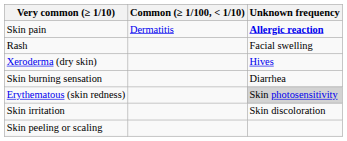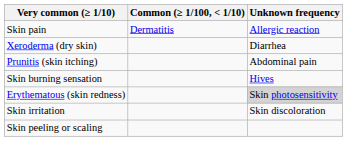 <table class="wikitable">
 <tr>
 <th>Very common (≥ 1/10)</th>
 <th>Common (≥ 1/100, < 1/10)</th>
 <th>Unknown frequency</th>
 </tr>
 <tr>
 <td>Skin pain</td>
 <td><a href='#'>Dermatitis</a></td>
-<td><strong><a href='#'>Allergic reaction</a></strong></td>
-</tr>
-<tr>
-<td>Rash</td>
-<td></td>
-<td>Facial swelling</td>
+<td><a href='#'>Allergic reaction</a></td>
 </tr>
 <tr>
 <td><a href='#'>Xeroderma</a> (dry skin)</td>
 <td></td>
-<td><a href='#'>Hives</a></td>
+<td>Diarrhea</td>
+</tr>
+<tr>
+<td><a href='#'>Prunitis</a> (skin itching)</td>
+<td></td>
+<td>Abdominal pain</td>
 </tr>
 <tr>
 <td>Skin burning sensation</td>
 <td></td>
-<td>Diarrhea</td>
+<td><a href='#'>Hives</a></td>
 </tr>
 <tr>
 <td><a href='#'>Erythematous</a> (skin redness)</td>
 <td></td>
 <td style="background: lightgrey;">Skin <a href='#'>photosensitivity</a></td>
 </tr>
 <tr>
 <td>Skin irritation</td>
 <td></td>
 <td>Skin discoloration</td>
 </tr>
 <tr>
 <td>Skin peeling or scaling</td>
 <td></td>
 <td></td>
 </tr>
 </table>
